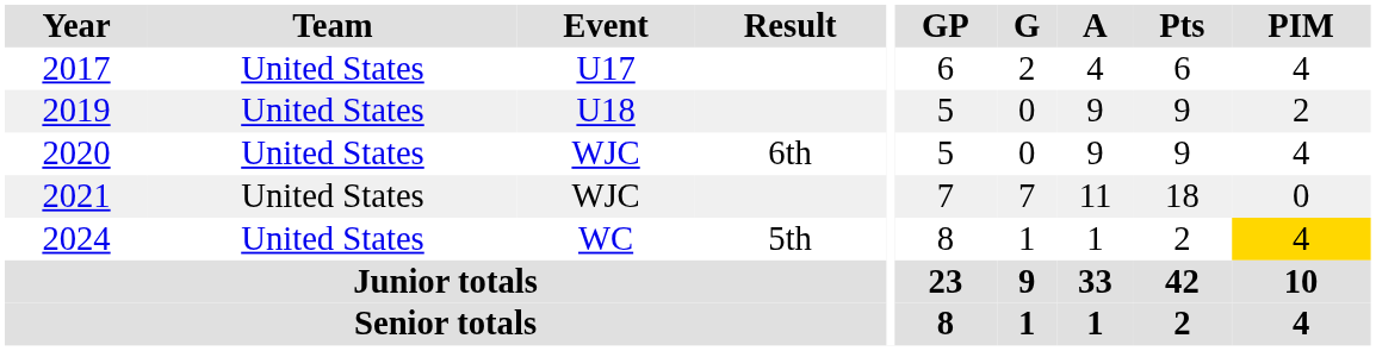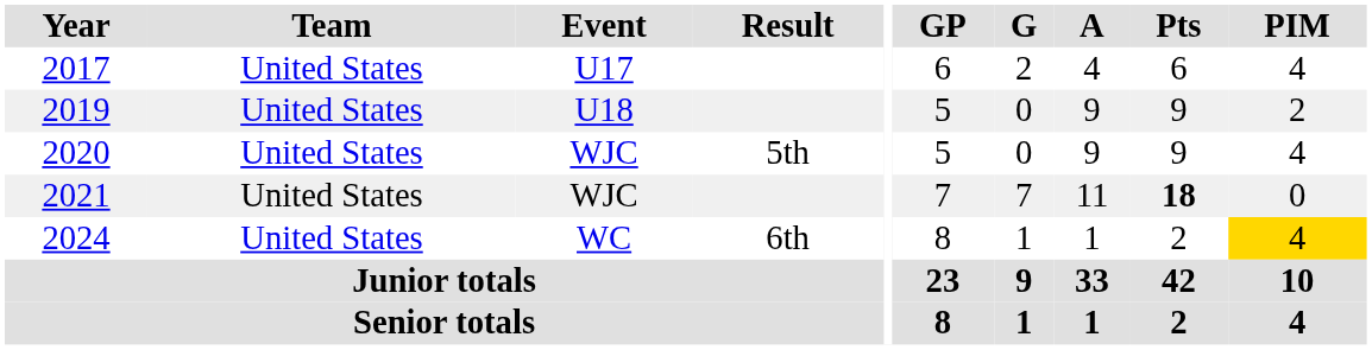 <table border="0" cellpadding="1" cellspacing="0" ID="Table3" style="text-align:center; width:40em;">
 <tr bgcolor="#e0e0e0">
 <th>Year</th>
 <th>Team</th>
 <th>Event</th>
 <th>Result</th>
 <th rowspan="99" bgcolor="#ffffff"></th>
 <th>GP</th>
 <th>G</th>
 <th>A</th>
 <th>Pts</th>
 <th>PIM</th>
 </tr>
 <tr>
 <td><a href='#'>2017</a></td>
 <td><a href='#'>United States</a></td>
 <td><a href='#'>U17</a></td>
 <td></td>
 <td>6</td>
 <td>2</td>
 <td>4</td>
 <td>6</td>
 <td>4</td>
 </tr>
 <tr bgcolor="#f0f0f0">
 <td><a href='#'>2019</a></td>
 <td><a href='#'>United States</a></td>
 <td><a href='#'>U18</a></td>
 <td></td>
 <td>5</td>
 <td>0</td>
 <td>9</td>
 <td>9</td>
 <td>2</td>
 </tr>
 <tr>
 <td><a href='#'>2020</a></td>
 <td><a href='#'>United States</a></td>
 <td><a href='#'>WJC</a></td>
-<td>6th</td>
+<td>5th</td>
 <td>5</td>
 <td>0</td>
 <td>9</td>
 <td>9</td>
 <td>4</td>
 </tr>
 <tr bgcolor="#f0f0f0">
 <td><a href='#'>2021</a></td>
 <td>United States</td>
 <td>WJC</td>
 <td></td>
 <td>7</td>
 <td>7</td>
 <td>11</td>
-<td>18</td>
+<td><strong>18</strong></td>
 <td>0</td>
 </tr>
 <tr>
 <td><a href='#'>2024</a></td>
 <td><a href='#'>United States</a></td>
 <td><a href='#'>WC</a></td>
-<td>5th</td>
+<td>6th</td>
 <td>8</td>
 <td>1</td>
 <td>1</td>
 <td>2</td>
 <td style="background: gold;">4</td>
 </tr>
 <tr bgcolor="#e0e0e0">
 <th colspan="4">Junior totals</th>
 <th>23</th>
 <th>9</th>
 <th>33</th>
 <th>42</th>
 <th>10</th>
 </tr>
 <tr bgcolor="#e0e0e0">
 <th colspan="4">Senior totals</th>
 <th>8</th>
 <th>1</th>
 <th>1</th>
 <th>2</th>
 <th>4</th>
 </tr>
 </table>
